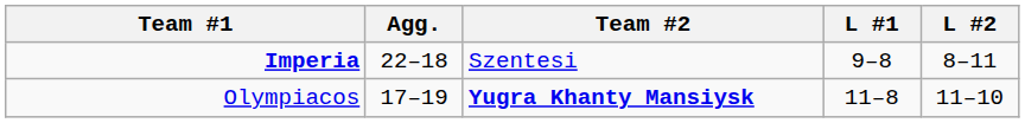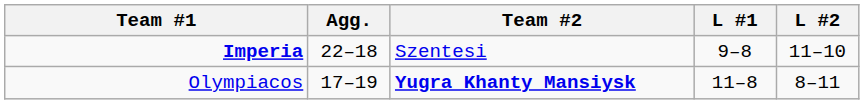 <table class=wikitable style="text-align:center">
 <tr>
 <th width=200>Team #1</th>
 <th width=50>Agg.</th>
 <th width=200>Team #2</th>
 <th width=50>L #1</th>
 <th width=50>L #2</th>
 </tr>
 <tr>
 <td align=right><strong><a href='#'>Imperia</a></strong> </td>
 <td align=center>22–18</td>
 <td align=left> <a href='#'>Szentesi</a></td>
 <td align=center>9–8</td>
-<td align=center>8–11</td>
+<td align=center>11–10</td>
 </tr>
 <tr>
 <td align=right><a href='#'>Olympiacos</a> </td>
 <td align=center>17–19</td>
 <td align=left> <strong><a href='#'>Yugra Khanty Mansiysk</a></strong></td>
 <td align=center>11–8</td>
-<td align=center>11–10</td>
+<td align=center>8–11</td>
 </tr>
 </table>
